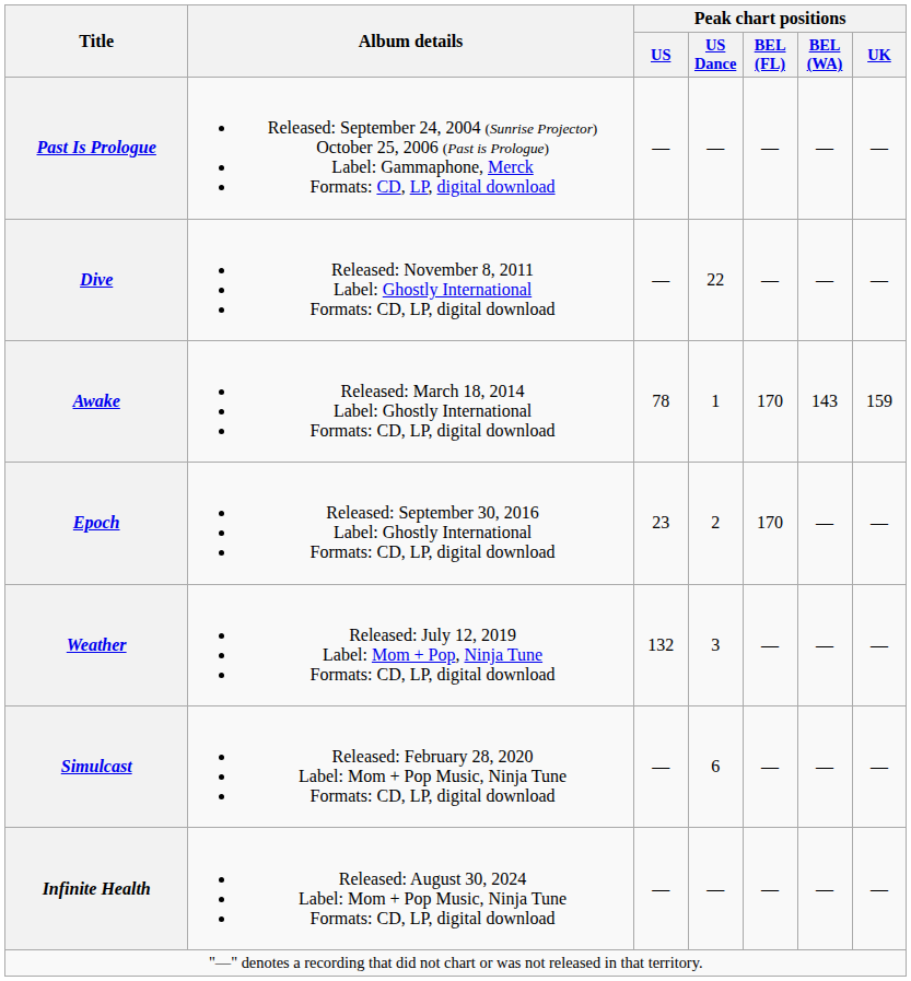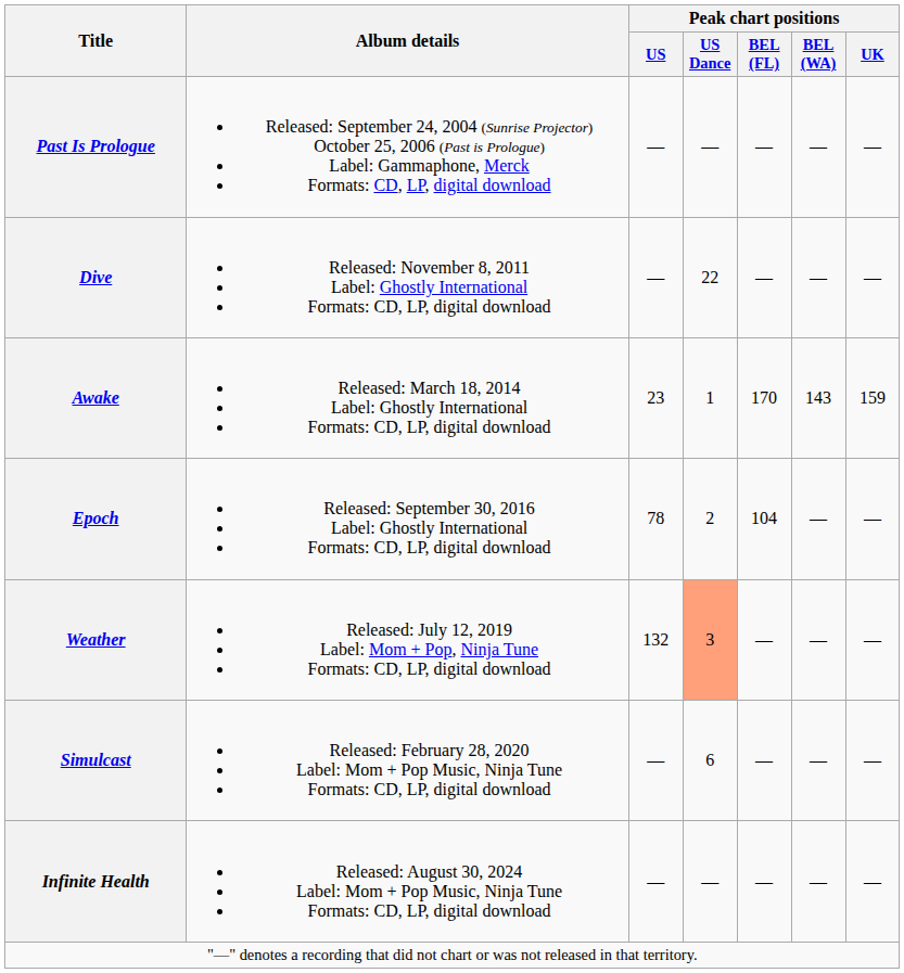 <table class="wikitable plainrowheaders" style="text-align:center;">
 <tr>
 <th scope="col" rowspan="2" style="width:10em;">Title</th>
 <th scope="col" rowspan="2" style="width:25em;">Album details</th>
 <th scope="col" colspan="10">Peak chart positions</th>
 </tr>
 <tr>
 <th scope="col" style="width:3em;font-size:90%;"><a href='#'>US</a><br></th>
 <th scope="col" style="width:3em;font-size:90%;"><a href='#'>US<br>Dance</a><br></th>
 <th scope="col" style="width:3em;font-size:90%;"><a href='#'>BEL<br>(FL)</a><br></th>
 <th scope="col" style="width:3em;font-size:90%;"><a href='#'>BEL<br>(WA)</a><br></th>
 <th scope="col" style="width:3em;font-size:90%;"><a href='#'>UK</a><br></th>
 </tr>
 <tr>
 <th scope="row"><em><a href='#'>Past Is Prologue</a></em></th>
 <td><br><ul><li>Released: September 24, 2004 <small>(<em>Sunrise Projector</em>)</small><br>October 25, 2006 <small>(<em>Past is Prologue</em>)</small></li><li>Label: Gammaphone, <a href='#'>Merck</a></li><li>Formats: <a href='#'>CD</a>, <a href='#'>LP</a>, <a href='#'>digital download</a></li></ul></td>
 <td>—</td>
 <td>—</td>
 <td>—</td>
 <td>—</td>
 <td>—</td>
 </tr>
 <tr>
 <th scope="row"><em><a href='#'>Dive</a></em></th>
 <td><br><ul><li>Released: November 8, 2011</li><li>Label: <a href='#'>Ghostly International</a></li><li>Formats: CD, LP, digital download</li></ul></td>
 <td>—</td>
 <td>22</td>
 <td>—</td>
 <td>—</td>
 <td>—</td>
 </tr>
 <tr>
 <th scope="row"><em><a href='#'>Awake</a></em></th>
 <td><br><ul><li>Released: March 18, 2014</li><li>Label: Ghostly International</li><li>Formats: CD, LP, digital download</li></ul></td>
-<td>78</td>
+<td>23</td>
 <td>1</td>
 <td>170</td>
 <td>143</td>
 <td>159</td>
 </tr>
 <tr>
 <th scope="row"><em><a href='#'>Epoch</a></em></th>
 <td><br><ul><li>Released: September 30, 2016</li><li>Label: Ghostly International</li><li>Formats: CD, LP, digital download</li></ul></td>
-<td>23</td>
+<td>78</td>
 <td>2</td>
-<td>170</td>
+<td>104</td>
 <td>—</td>
 <td>—</td>
 </tr>
 <tr>
 <th scope="row"><em><a href='#'>Weather</a></em></th>
 <td><br><ul><li>Released: July 12, 2019</li><li>Label: <a href='#'>Mom + Pop</a>, <a href='#'>Ninja Tune</a></li><li>Formats: CD, LP, digital download</li></ul></td>
 <td>132</td>
-<td>3</td>
+<td style="background: lightsalmon;">3</td>
 <td>—</td>
 <td>—</td>
 <td>—</td>
 </tr>
 <tr>
 <th scope="row"><em><a href='#'>Simulcast</a></em></th>
 <td><br><ul><li>Released: February 28, 2020</li><li>Label: Mom + Pop Music, Ninja Tune</li><li>Formats: CD, LP, digital download</li></ul></td>
 <td>—</td>
 <td>6</td>
 <td>—</td>
 <td>—</td>
 <td>—</td>
 </tr>
 <tr>
 <th scope="row"><em>Infinite Health</em></th>
 <td><br><ul><li>Released: August 30, 2024</li><li>Label: Mom + Pop Music, Ninja Tune</li><li>Formats: CD, LP, digital download</li></ul></td>
 <td>—</td>
 <td>—</td>
 <td>—</td>
 <td>—</td>
 <td>—</td>
 </tr>
 <tr>
 <td colspan="7" style="font-size:90%">"—" denotes a recording that did not chart or was not released in that territory.</td>
 </tr>
 </table>
